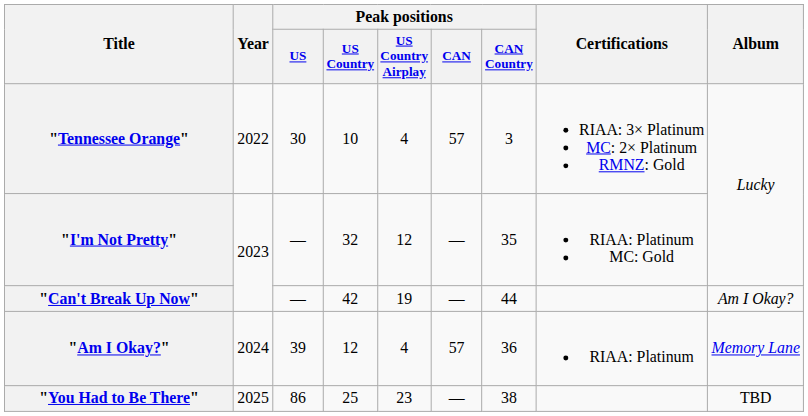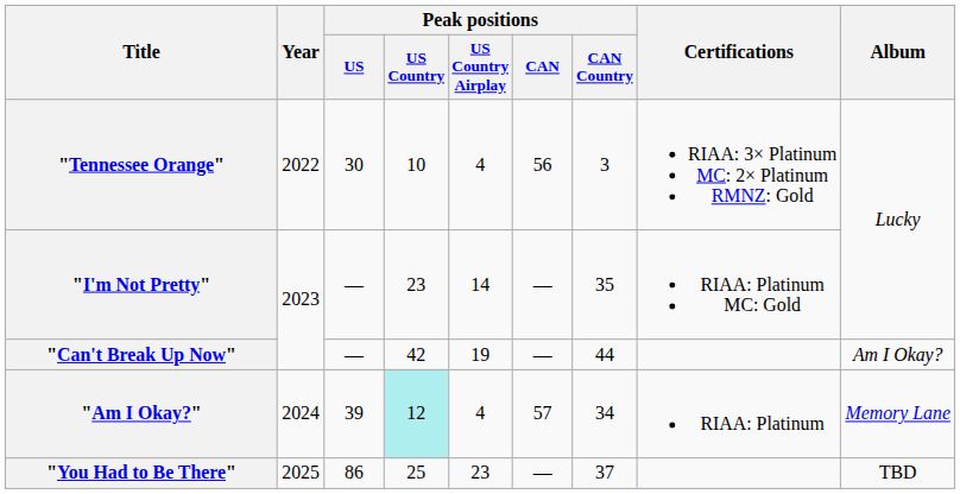 <table class="wikitable plainrowheaders" style="text-align:center;">
 <tr>
 <th scope="col" rowspan="2" style="width:14em;">Title</th>
 <th scope="col" rowspan="2">Year</th>
 <th scope="col" colspan="5">Peak positions</th>
 <th scope="col" rowspan="2">Certifications</th>
 <th scope="col" rowspan="2">Album</th>
 </tr>
 <tr style="font-size:smaller;">
 <th scope="col" style="width:45px;"><a href='#'>US</a><br></th>
 <th scope="col" style="width:45px;"><a href='#'>US Country</a><br></th>
 <th scope="col" style="width:45px;"><a href='#'>US Country Airplay</a><br></th>
 <th scope="col" style="width:45px;"><a href='#'>CAN</a><br></th>
 <th scope="col" style="width:45px;"><a href='#'>CAN<br>Country</a><br></th>
 </tr>
 <tr>
 <th scope="row">"<a href='#'>Tennessee Orange</a>"</th>
 <td>2022</td>
 <td>30</td>
 <td>10</td>
 <td>4</td>
-<td>57</td>
+<td>56</td>
 <td>3</td>
 <td><br><ul><li>RIAA: 3× Platinum</li><li><a href='#'>MC</a>: 2× Platinum</li><li><a href='#'>RMNZ</a>: Gold</li></ul></td>
 <td rowspan="2"><em>Lucky</em></td>
 </tr>
 <tr>
 <th scope="row">"<a href='#'>I'm Not Pretty</a>"</th>
 <td rowspan="2">2023</td>
 <td>—</td>
-<td>32</td>
-<td>12</td>
+<td>23</td>
+<td>14</td>
 <td>—</td>
 <td>35</td>
 <td><br><ul><li>RIAA: Platinum</li><li>MC: Gold</li></ul></td>
 </tr>
 <tr>
 <th scope="row">"<a href='#'>Can't Break Up Now</a>"<br></th>
 <td>—</td>
 <td>42</td>
 <td>19</td>
 <td>—</td>
 <td>44</td>
 <td></td>
 <td><em>Am I Okay?</em></td>
 </tr>
 <tr>
 <th scope="row">"<a href='#'>Am I Okay?</a>"</th>
 <td>2024</td>
 <td>39</td>
-<td>12</td>
+<td style="background: paleturquoise;">12</td>
 <td>4</td>
 <td>57</td>
-<td>36</td>
+<td>34</td>
 <td><br><ul><li>RIAA: Platinum</li></ul></td>
 <td><em><a href='#'>Memory Lane</a></em></td>
 </tr>
 <tr>
 <th scope="row">"<a href='#'>You Had to Be There</a>"<br></th>
 <td>2025</td>
 <td>86</td>
 <td>25</td>
 <td>23</td>
 <td>—</td>
-<td>38</td>
+<td>37</td>
 <td></td>
 <td>TBD</td>
 </tr>
 </table>
